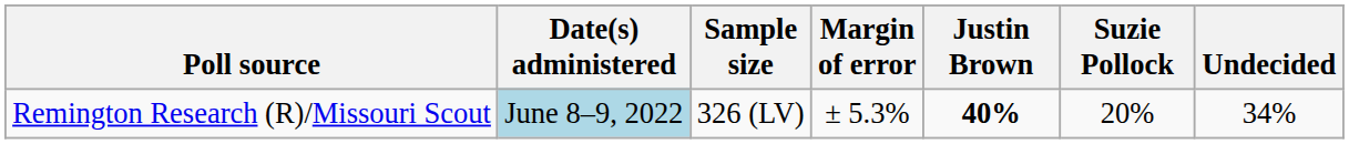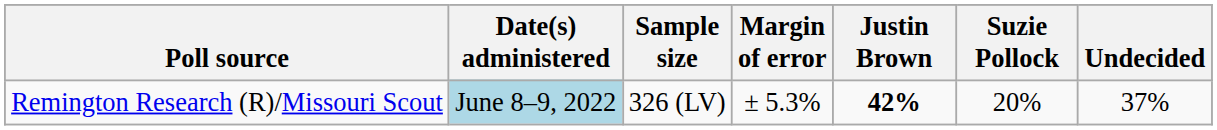 <table class="wikitable" style="font-size:90%;text-align:center;">
 <tr valign="bottom">
 <th>Poll source</th>
 <th>Date(s)<br>administered</th>
 <th>Sample<br>size</th>
 <th>Margin<br>of error</th>
 <th style="width:60px;">Justin<br>Brown</th>
 <th style="width:60px;">Suzie<br>Pollock</th>
 <th>Undecided</th>
 </tr>
 <tr>
 <td style="text-align:left;"><a href='#'>Remington Research</a> (R)/<a href='#'>Missouri Scout</a></td>
 <td style="background: lightblue;">June 8–9, 2022</td>
 <td>326 (LV)</td>
 <td>± 5.3%</td>
-<td><strong>40%</strong></td>
+<td><strong>42%</strong></td>
 <td>20%</td>
-<td>34%</td>
+<td>37%</td>
 </tr>
 </table>
